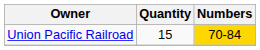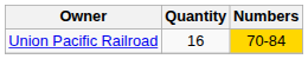 <table class="wikitable">
 <tr>
 <th>Owner</th>
 <th>Quantity</th>
 <th>Numbers</th>
 </tr>
 <tr align= "center">
 <td><a href='#'>Union Pacific Railroad</a></td>
-<td>15</td>
+<td>16</td>
 <td style="background: gold;">70-84</td>
 </tr>
 <tr>
 </tr>
 </table>
